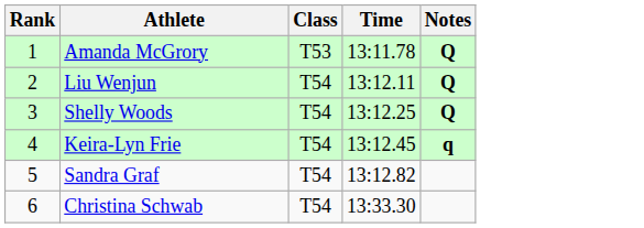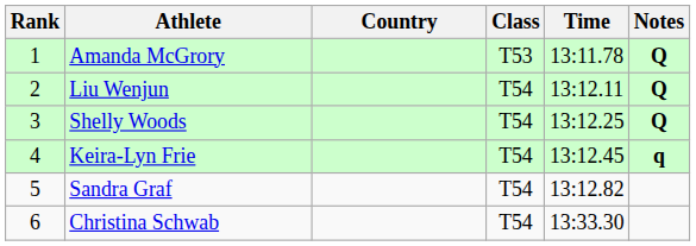 <table class="wikitable sortable" style="text-align:center">
 <tr>
 <th>Rank</th>
 <th style="width:180px">Athlete</th>
+<th style="width:125px">Country</th>
 <th>Class</th>
 <th>Time</th>
 <th>Notes</th>
 </tr>
 <tr style="background:#cfc;">
 <td>1</td>
 <td style="text-align:left;"><a href='#'>Amanda McGrory</a></td>
+<td style="text-align:left;"></td>
 <td>T53</td>
 <td>13:11.78</td>
 <td><strong>Q</strong></td>
 </tr>
 <tr style="background:#cfc;">
 <td>2</td>
 <td style="text-align:left;"><a href='#'>Liu Wenjun</a></td>
+<td style="text-align:left;"></td>
 <td>T54</td>
 <td>13:12.11</td>
 <td><strong>Q</strong></td>
 </tr>
 <tr style="background:#cfc;">
 <td>3</td>
 <td style="text-align:left;"><a href='#'>Shelly Woods</a></td>
+<td style="text-align:left;"></td>
 <td>T54</td>
 <td>13:12.25</td>
 <td><strong>Q</strong></td>
 </tr>
 <tr style="background:#cfc;">
 <td>4</td>
 <td style="text-align:left;"><a href='#'>Keira-Lyn Frie</a></td>
+<td style="text-align:left;"></td>
 <td>T54</td>
 <td>13:12.45</td>
 <td><strong>q</strong></td>
 </tr>
 <tr>
 <td>5</td>
 <td style="text-align:left;"><a href='#'>Sandra Graf</a></td>
+<td style="text-align:left;"></td>
 <td>T54</td>
 <td>13:12.82</td>
 <td></td>
 </tr>
 <tr>
 <td>6</td>
 <td style="text-align:left;"><a href='#'>Christina Schwab</a></td>
+<td style="text-align:left;"></td>
 <td>T54</td>
 <td>13:33.30</td>
 <td></td>
 </tr>
 </table>
